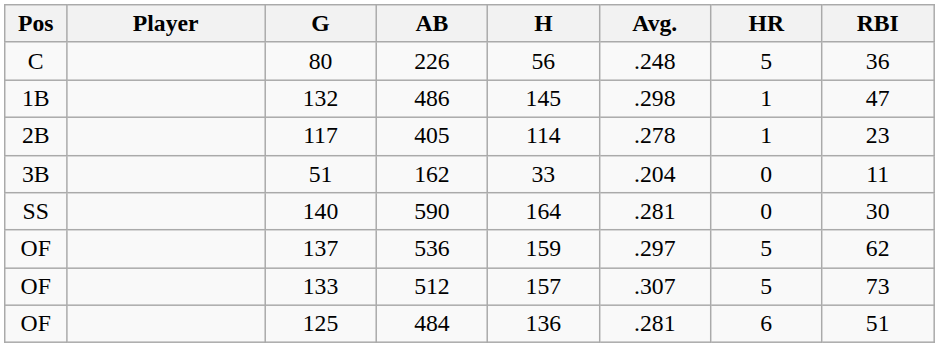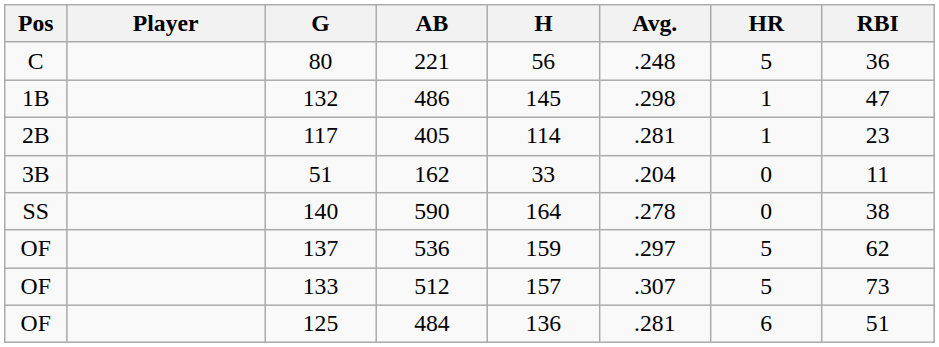 <table class="wikitable sortable">
 <tr>
 <th bgcolor="#DDDDFF" width="5%">Pos</th>
 <th bgcolor="#DDDDFF" width="16%">Player</th>
 <th bgcolor="#DDDDFF" width="9%">G</th>
 <th bgcolor="#DDDDFF" width="9%">AB</th>
 <th bgcolor="#DDDDFF" width="9%">H</th>
 <th bgcolor="#DDDDFF" width="9%">Avg.</th>
 <th bgcolor="#DDDDFF" width="9%">HR</th>
 <th bgcolor="#DDDDFF" width="9%">RBI</th>
 </tr>
 <tr align="center">
 <td>C</td>
 <td></td>
 <td>80</td>
-<td>226</td>
+<td>221</td>
 <td>56</td>
 <td>.248</td>
 <td>5</td>
 <td>36</td>
 </tr>
 <tr align="center">
 <td>1B</td>
 <td></td>
 <td>132</td>
 <td>486</td>
 <td>145</td>
 <td>.298</td>
 <td>1</td>
 <td>47</td>
 </tr>
 <tr align="center">
 <td>2B</td>
 <td></td>
 <td>117</td>
 <td>405</td>
 <td>114</td>
-<td>.278</td>
+<td>.281</td>
 <td>1</td>
 <td>23</td>
 </tr>
 <tr align="center">
 <td>3B</td>
 <td></td>
 <td>51</td>
 <td>162</td>
 <td>33</td>
 <td>.204</td>
 <td>0</td>
 <td>11</td>
 </tr>
 <tr align="center">
 <td>SS</td>
 <td></td>
 <td>140</td>
 <td>590</td>
 <td>164</td>
-<td>.281</td>
+<td>.278</td>
 <td>0</td>
-<td>30</td>
+<td>38</td>
 </tr>
 <tr align="center">
 <td>OF</td>
 <td></td>
 <td>137</td>
 <td>536</td>
 <td>159</td>
 <td>.297</td>
 <td>5</td>
 <td>62</td>
 </tr>
 <tr align="center">
 <td>OF</td>
 <td></td>
 <td>133</td>
 <td>512</td>
 <td>157</td>
 <td>.307</td>
 <td>5</td>
 <td>73</td>
 </tr>
 <tr align="center">
 <td>OF</td>
 <td></td>
 <td>125</td>
 <td>484</td>
 <td>136</td>
 <td>.281</td>
 <td>6</td>
 <td>51</td>
 </tr>
 </table>
